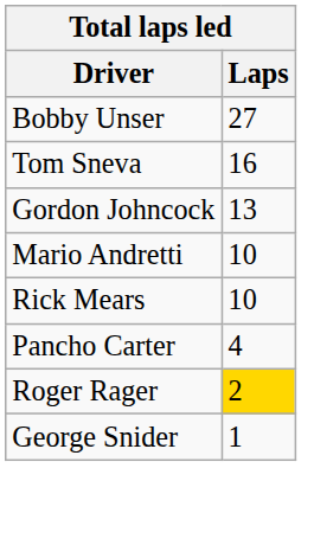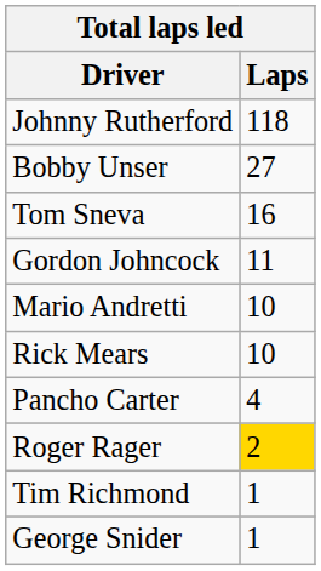 <table class="wikitable">
 <tr>
 <th colspan=2>Total laps led</th>
 </tr>
 <tr>
 <th>Driver</th>
 <th>Laps</th>
+</tr>
+<tr>
+<td>Johnny Rutherford</td>
+<td>118</td>
 </tr>
 <tr>
 <td>Bobby Unser</td>
 <td>27</td>
 </tr>
 <tr>
 <td>Tom Sneva</td>
 <td>16</td>
 </tr>
 <tr>
 <td>Gordon Johncock</td>
-<td>13</td>
+<td>11</td>
 </tr>
 <tr>
 <td>Mario Andretti</td>
 <td>10</td>
 </tr>
 <tr>
 <td>Rick Mears</td>
 <td>10</td>
 </tr>
 <tr>
 <td>Pancho Carter</td>
 <td>4</td>
 </tr>
 <tr>
 <td>Roger Rager</td>
 <td style="background: gold;">2</td>
 </tr>
 <tr>
+<td>Tim Richmond</td>
+<td>1</td>
+</tr>
+<tr>
 <td>George Snider</td>
 <td>1</td>
 </tr>
 </table>
